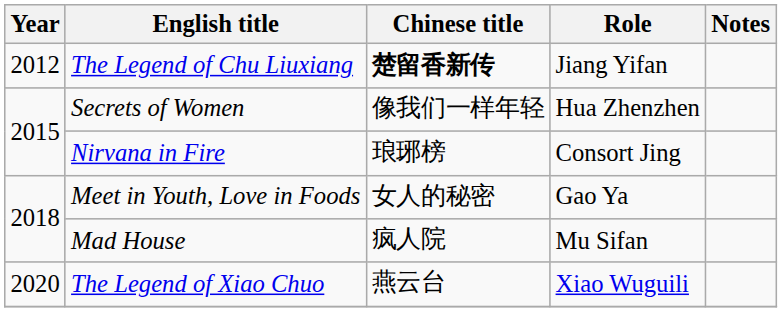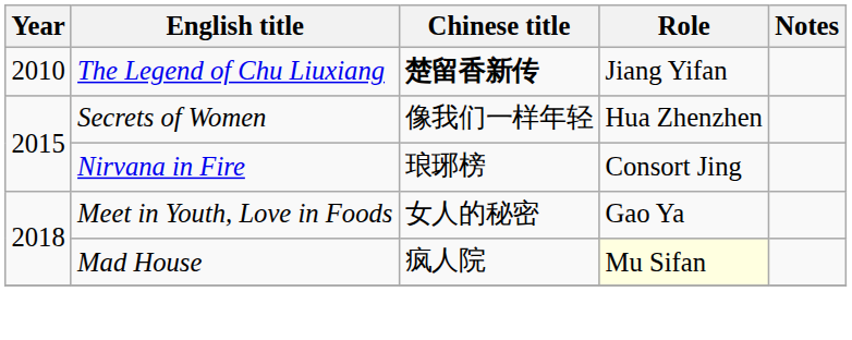 <table class="wikitable">
 <tr>
 <th width=10>Year</th>
 <th>English title</th>
 <th>Chinese title</th>
 <th>Role</th>
 <th>Notes</th>
 </tr>
 <tr>
-<td>2012</td>
+<td>2010</td>
 <td><em><a href='#'>The Legend of Chu Liuxiang</a></em></td>
 <td><strong>楚留香新传</strong></td>
 <td>Jiang Yifan</td>
 <td></td>
 </tr>
 <tr>
 <td rowspan=2>2015</td>
 <td><em>Secrets of Women</em></td>
 <td>像我们一样年轻</td>
 <td>Hua Zhenzhen</td>
 <td></td>
 </tr>
 <tr>
 <td><em><a href='#'>Nirvana in Fire</a></em></td>
 <td>琅琊榜</td>
 <td>Consort Jing</td>
 <td></td>
 </tr>
 <tr>
 <td rowspan=2>2018</td>
 <td><em>Meet in Youth, Love in Foods</em></td>
 <td>女人的秘密</td>
 <td>Gao Ya</td>
 <td></td>
 </tr>
 <tr>
 <td><em>Mad House</em></td>
 <td>疯人院</td>
-<td>Mu Sifan</td>
-<td></td>
-</tr>
-<tr>
-<td>2020</td>
-<td><em><a href='#'>The Legend of Xiao Chuo</a></em></td>
-<td>燕云台</td>
-<td><a href='#'>Xiao Wuguili</a></td>
+<td style="background: lightyellow;">Mu Sifan</td>
 <td></td>
 </tr>
 <tr>
 </tr>
 </table>
